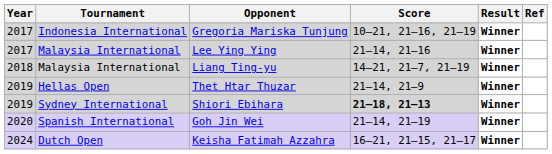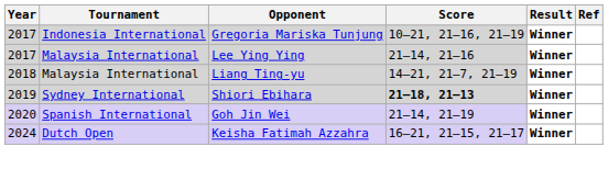 <table class="sortable wikitable" style="font-size: 90%;">
 <tr>
 <th>Year</th>
 <th>Tournament</th>
 <th>Opponent</th>
 <th>Score</th>
 <th>Result</th>
 <th>Ref</th>
 </tr>
 <tr style="background:#D5D5D5">
 <td align="center">2017</td>
 <td align="left"><a href='#'>Indonesia International</a></td>
 <td align="left"> <a href='#'>Gregoria Mariska Tunjung</a></td>
 <td align="left">10–21, 21–16, 21–19</td>
 <td style="text-align:left; background:white"> <strong>Winner</strong></td>
 <td style="text-align:center; background:white"></td>
 </tr>
 <tr style="background:#D5D5D5">
 <td align="center">2017</td>
 <td align="left"><a href='#'>Malaysia International</a></td>
 <td align="left"> <a href='#'>Lee Ying Ying</a></td>
 <td align="left">21–14, 21–16</td>
 <td style="text-align:left; background:white"> <strong>Winner</strong></td>
 <td style="text-align:center; background:white"></td>
 </tr>
 <tr style="background:#D5D5D5">
 <td align="center">2018</td>
 <td align="left">Malaysia International</td>
 <td align="left"> <a href='#'>Liang Ting-yu</a></td>
 <td align="left">14–21, 21–7, 21–19</td>
 <td style="text-align:left; background:white"> <strong>Winner</strong></td>
 <td style="text-align:center; background:white"></td>
 </tr>
 <tr style="background:#D5D5D5">
 <td align="center">2019</td>
-<td align="left"><a href='#'>Hellas Open</a></td>
-<td align="left"> <a href='#'>Thet Htar Thuzar</a></td>
-<td align="left">21–14, 21–9</td>
-<td style="text-align:left; background:white"> <strong>Winner</strong></td>
-<td style="text-align:center; background:white"></td>
-</tr>
-<tr style="background:#D5D5D5">
-<td align="center">2019</td>
 <td align="left"><a href='#'>Sydney International</a></td>
 <td align="left"> <a href='#'>Shiori Ebihara</a></td>
 <td align="left"><strong>21–18, 21–13</strong></td>
 <td style="text-align:left; background:white"> <strong>Winner</strong></td>
 <td style="text-align:center; background:white"></td>
 </tr>
 <tr style="background:#D8CEF6">
 <td align="center">2020</td>
 <td align="left"><a href='#'>Spanish International</a></td>
 <td align="left"> <a href='#'>Goh Jin Wei</a></td>
 <td align="left">21–14, 21–19</td>
 <td style="text-align:left; background:white"> <strong>Winner</strong></td>
 <td style="text-align:center; background:white"></td>
 </tr>
 <tr style="background:#D8CEF6">
 <td align="center">2024</td>
 <td align="left"><a href='#'>Dutch Open</a></td>
 <td align="left"> <a href='#'>Keisha Fatimah Azzahra</a></td>
 <td align="left">16–21, 21–15, 21–17</td>
 <td style="text-align:left; background:white"> <strong>Winner</strong></td>
 <td style="text-align:center; background:white"></td>
 </tr>
 </table>
